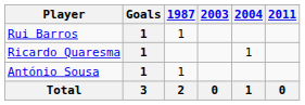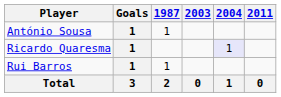 <table class="wikitable sortable" style="text-align:center;">
 <tr>
 <th>Player</th>
 <th>Goals</th>
 <th><a href='#'>1987</a></th>
 <th><a href='#'>2003</a></th>
 <th><a href='#'>2004</a></th>
 <th><a href='#'>2011</a></th>
 </tr>
 <tr>
-<td align="left"> <a href='#'>Rui Barros</a></td>
+<td align="left"> <a href='#'>António Sousa</a></td>
 <th>1</th>
 <td>1</td>
 <td></td>
 <td></td>
 <td></td>
 </tr>
 <tr>
 <td align="left"> <a href='#'>Ricardo Quaresma</a></td>
 <th>1</th>
 <td></td>
 <td></td>
-<td>1</td>
+<td style="background: lavender;">1</td>
 <td></td>
 </tr>
 <tr>
-<td align="left"> <a href='#'>António Sousa</a></td>
+<td align="left"> <a href='#'>Rui Barros</a></td>
 <th>1</th>
 <td>1</td>
 <td></td>
 <td></td>
 <td></td>
 </tr>
 <tr class="sortbottom">
 <th>Total</th>
 <th>3</th>
 <th>2</th>
 <th>0</th>
 <th>1</th>
 <th>0</th>
 </tr>
 </table>
